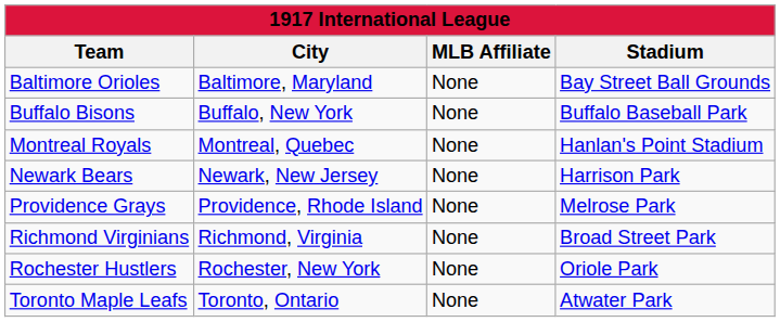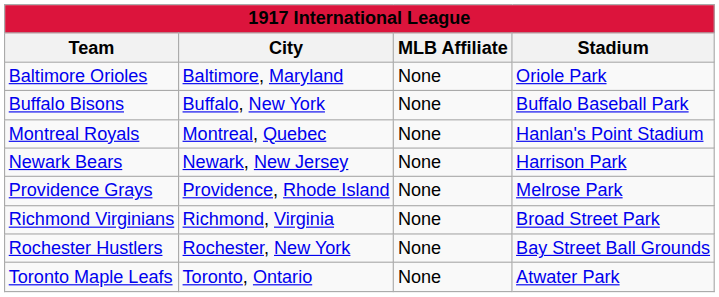 <table class="wikitable" style="width:auto">
 <tr>
 <td bgcolor="#DC143C" align="center" colspan="7"><strong><span>1917 International League</span></strong></td>
 </tr>
 <tr>
 <th>Team</th>
 <th>City</th>
 <th>MLB Affiliate</th>
 <th>Stadium</th>
 </tr>
 <tr>
 <td><a href='#'>Baltimore Orioles</a></td>
 <td><a href='#'>Baltimore</a>, <a href='#'>Maryland</a></td>
 <td>None</td>
-<td><a href='#'>Bay Street Ball Grounds</a></td>
+<td><a href='#'>Oriole Park</a></td>
 </tr>
 <tr>
 <td><a href='#'>Buffalo Bisons</a></td>
 <td><a href='#'>Buffalo</a>, <a href='#'>New York</a></td>
 <td>None</td>
 <td><a href='#'>Buffalo Baseball Park</a></td>
 </tr>
 <tr>
 <td><a href='#'>Montreal Royals</a></td>
 <td><a href='#'>Montreal</a>, <a href='#'>Quebec</a></td>
 <td>None</td>
 <td><a href='#'>Hanlan's Point Stadium</a></td>
 </tr>
 <tr>
 <td><a href='#'>Newark Bears</a></td>
 <td><a href='#'>Newark</a>, <a href='#'>New Jersey</a></td>
 <td>None</td>
 <td><a href='#'>Harrison Park</a></td>
 </tr>
 <tr>
 <td><a href='#'>Providence Grays</a></td>
 <td><a href='#'>Providence</a>, <a href='#'>Rhode Island</a></td>
 <td>None</td>
 <td><a href='#'>Melrose Park</a></td>
 </tr>
 <tr>
 <td><a href='#'>Richmond Virginians</a></td>
 <td><a href='#'>Richmond</a>, <a href='#'>Virginia</a></td>
 <td>None</td>
 <td><a href='#'>Broad Street Park</a></td>
 </tr>
 <tr>
 <td><a href='#'>Rochester Hustlers</a></td>
 <td><a href='#'>Rochester</a>, <a href='#'>New York</a></td>
 <td>None</td>
-<td><a href='#'>Oriole Park</a></td>
+<td><a href='#'>Bay Street Ball Grounds</a></td>
 </tr>
 <tr>
 <td><a href='#'>Toronto Maple Leafs</a></td>
 <td><a href='#'>Toronto</a>, <a href='#'>Ontario</a></td>
 <td>None</td>
 <td><a href='#'>Atwater Park</a></td>
 </tr>
 </table>
